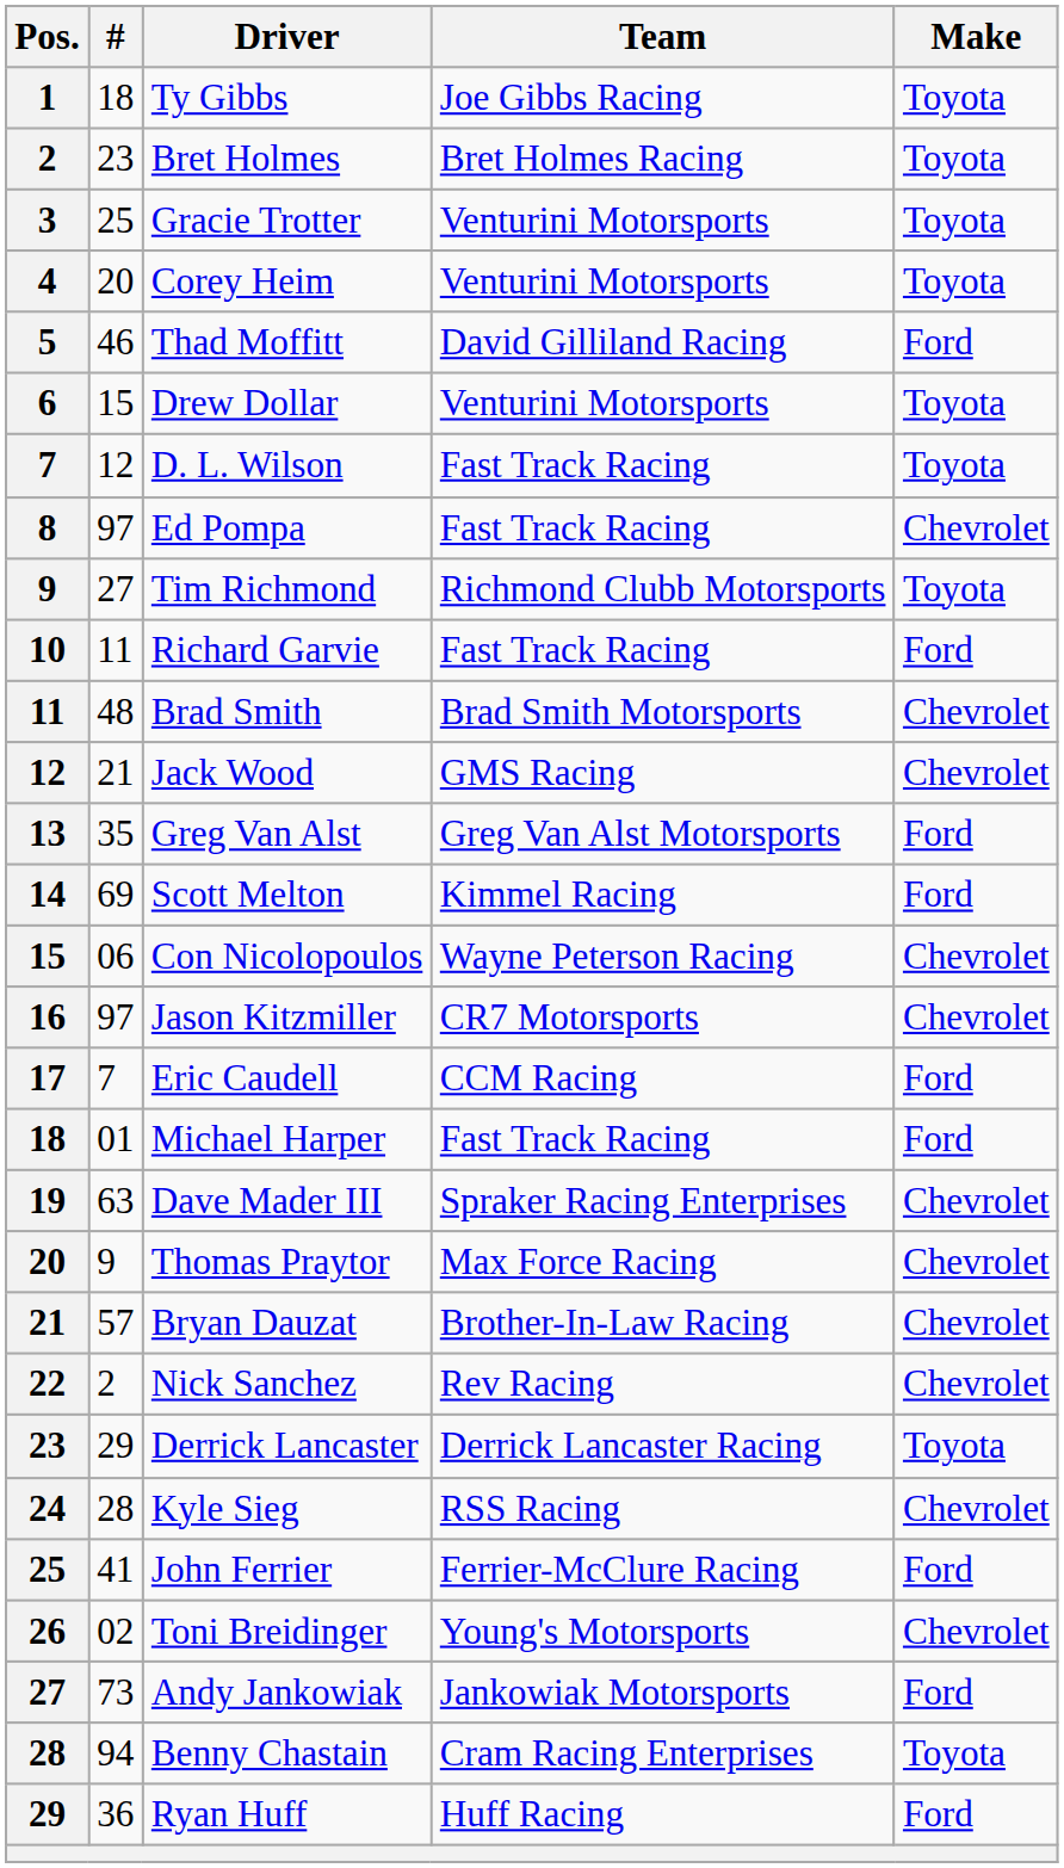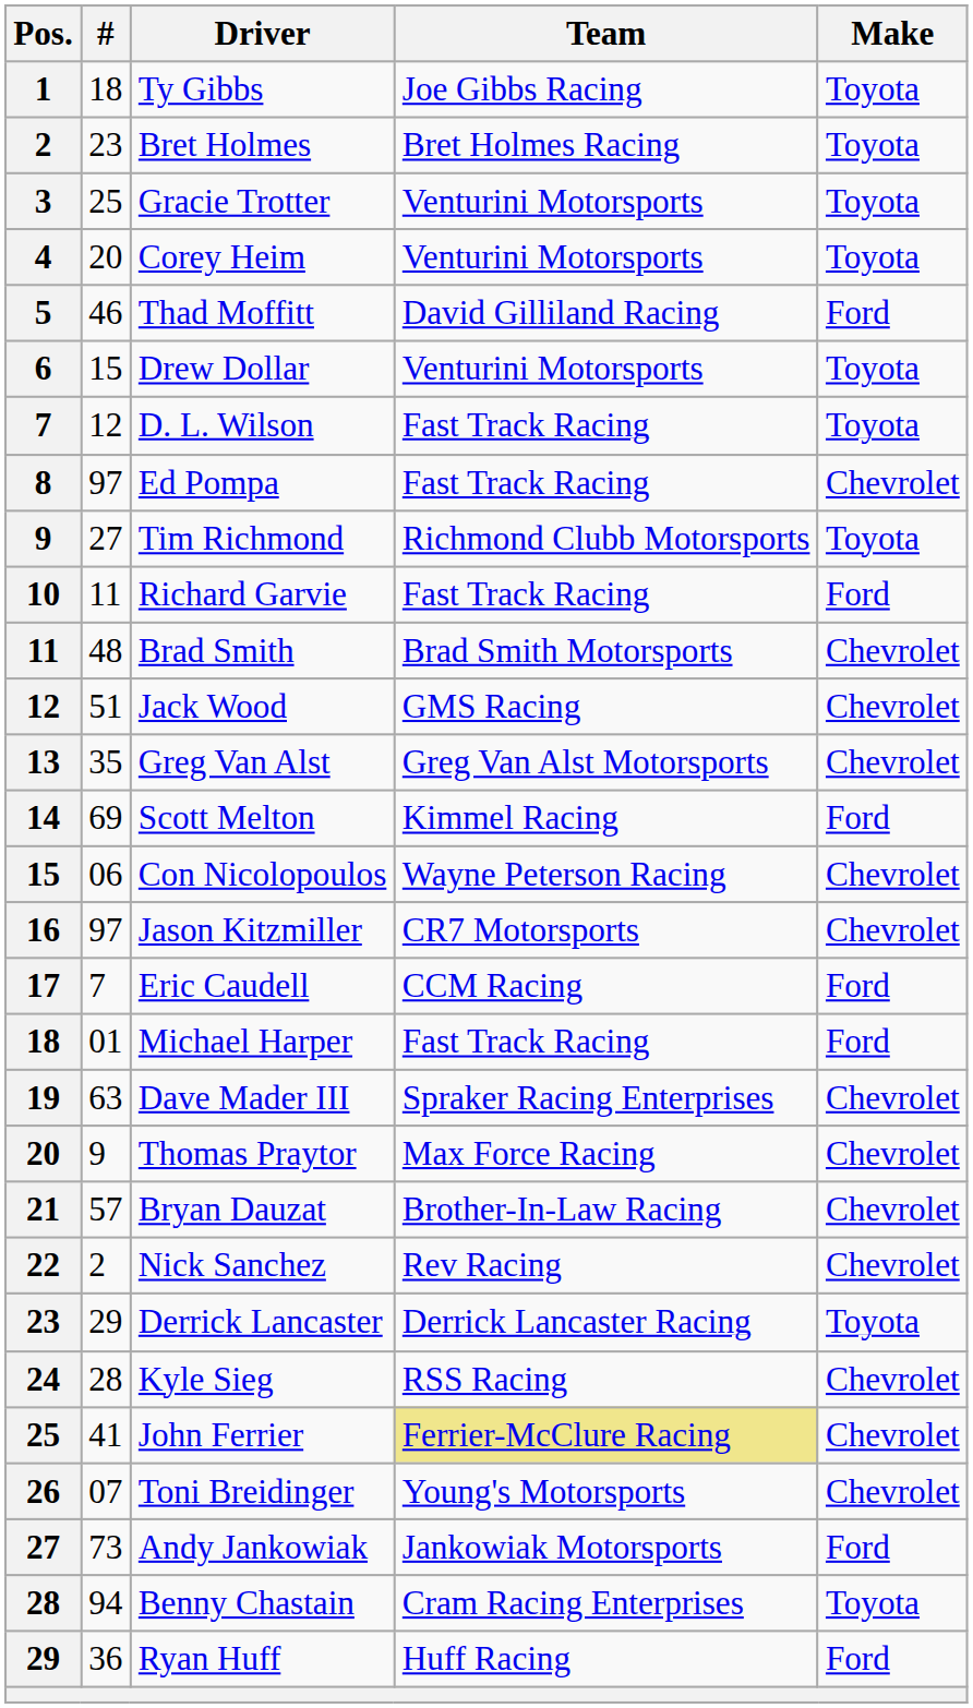 <table class="wikitable" style="font-size:95%">
 <tr>
 <th>Pos.</th>
 <th>#</th>
 <th>Driver</th>
 <th>Team</th>
 <th>Make</th>
 </tr>
 <tr>
 <th>1</th>
 <td>18</td>
 <td><a href='#'>Ty Gibbs</a></td>
 <td><a href='#'>Joe Gibbs Racing</a></td>
 <td><a href='#'>Toyota</a></td>
 </tr>
 <tr>
 <th>2</th>
 <td>23</td>
 <td><a href='#'>Bret Holmes</a></td>
 <td><a href='#'>Bret Holmes Racing</a></td>
 <td><a href='#'>Toyota</a></td>
 </tr>
 <tr>
 <th>3</th>
 <td>25</td>
 <td><a href='#'>Gracie Trotter</a></td>
 <td><a href='#'>Venturini Motorsports</a></td>
 <td><a href='#'>Toyota</a></td>
 </tr>
 <tr>
 <th>4</th>
 <td>20</td>
 <td><a href='#'>Corey Heim</a></td>
 <td><a href='#'>Venturini Motorsports</a></td>
 <td><a href='#'>Toyota</a></td>
 </tr>
 <tr>
 <th>5</th>
 <td>46</td>
 <td><a href='#'>Thad Moffitt</a></td>
 <td><a href='#'>David Gilliland Racing</a></td>
 <td><a href='#'>Ford</a></td>
 </tr>
 <tr>
 <th>6</th>
 <td>15</td>
 <td><a href='#'>Drew Dollar</a></td>
 <td><a href='#'>Venturini Motorsports</a></td>
 <td><a href='#'>Toyota</a></td>
 </tr>
 <tr>
 <th>7</th>
 <td>12</td>
 <td><a href='#'>D. L. Wilson</a></td>
 <td><a href='#'>Fast Track Racing</a></td>
 <td><a href='#'>Toyota</a></td>
 </tr>
 <tr>
 <th>8</th>
 <td>97</td>
 <td><a href='#'>Ed Pompa</a></td>
 <td><a href='#'>Fast Track Racing</a></td>
 <td><a href='#'>Chevrolet</a></td>
 </tr>
 <tr>
 <th>9</th>
 <td>27</td>
 <td><a href='#'>Tim Richmond</a></td>
 <td><a href='#'>Richmond Clubb Motorsports</a></td>
 <td><a href='#'>Toyota</a></td>
 </tr>
 <tr>
 <th>10</th>
 <td>11</td>
 <td><a href='#'>Richard Garvie</a></td>
 <td><a href='#'>Fast Track Racing</a></td>
 <td><a href='#'>Ford</a></td>
 </tr>
 <tr>
 <th>11</th>
 <td>48</td>
 <td><a href='#'>Brad Smith</a></td>
 <td><a href='#'>Brad Smith Motorsports</a></td>
 <td><a href='#'>Chevrolet</a></td>
 </tr>
 <tr>
 <th>12</th>
-<td>21</td>
+<td>51</td>
 <td><a href='#'>Jack Wood</a></td>
 <td><a href='#'>GMS Racing</a></td>
 <td><a href='#'>Chevrolet</a></td>
 </tr>
 <tr>
 <th>13</th>
 <td>35</td>
 <td><a href='#'>Greg Van Alst</a></td>
 <td><a href='#'>Greg Van Alst Motorsports</a></td>
-<td><a href='#'>Ford</a></td>
+<td><a href='#'>Chevrolet</a></td>
 </tr>
 <tr>
 <th>14</th>
 <td>69</td>
 <td><a href='#'>Scott Melton</a></td>
 <td><a href='#'>Kimmel Racing</a></td>
 <td><a href='#'>Ford</a></td>
 </tr>
 <tr>
 <th>15</th>
 <td>06</td>
 <td><a href='#'>Con Nicolopoulos</a></td>
 <td><a href='#'>Wayne Peterson Racing</a></td>
 <td><a href='#'>Chevrolet</a></td>
 </tr>
 <tr>
 <th>16</th>
 <td>97</td>
 <td><a href='#'>Jason Kitzmiller</a></td>
 <td><a href='#'>CR7 Motorsports</a></td>
 <td><a href='#'>Chevrolet</a></td>
 </tr>
 <tr>
 <th>17</th>
 <td>7</td>
 <td><a href='#'>Eric Caudell</a></td>
 <td><a href='#'>CCM Racing</a></td>
 <td><a href='#'>Ford</a></td>
 </tr>
 <tr>
 <th>18</th>
 <td>01</td>
 <td><a href='#'>Michael Harper</a></td>
 <td><a href='#'>Fast Track Racing</a></td>
 <td><a href='#'>Ford</a></td>
 </tr>
 <tr>
 <th>19</th>
 <td>63</td>
 <td><a href='#'>Dave Mader III</a></td>
 <td><a href='#'>Spraker Racing Enterprises</a></td>
 <td><a href='#'>Chevrolet</a></td>
 </tr>
 <tr>
 <th>20</th>
 <td>9</td>
 <td><a href='#'>Thomas Praytor</a></td>
 <td><a href='#'>Max Force Racing</a></td>
 <td><a href='#'>Chevrolet</a></td>
 </tr>
 <tr>
 <th>21</th>
 <td>57</td>
 <td><a href='#'>Bryan Dauzat</a></td>
 <td><a href='#'>Brother-In-Law Racing</a></td>
 <td><a href='#'>Chevrolet</a></td>
 </tr>
 <tr>
 <th>22</th>
 <td>2</td>
 <td><a href='#'>Nick Sanchez</a></td>
 <td><a href='#'>Rev Racing</a></td>
 <td><a href='#'>Chevrolet</a></td>
 </tr>
 <tr>
 <th>23</th>
 <td>29</td>
 <td><a href='#'>Derrick Lancaster</a></td>
 <td><a href='#'>Derrick Lancaster Racing</a></td>
 <td><a href='#'>Toyota</a></td>
 </tr>
 <tr>
 <th>24</th>
 <td>28</td>
 <td><a href='#'>Kyle Sieg</a></td>
 <td><a href='#'>RSS Racing</a></td>
 <td><a href='#'>Chevrolet</a></td>
 </tr>
 <tr>
 <th>25</th>
 <td>41</td>
 <td><a href='#'>John Ferrier</a></td>
-<td><a href='#'>Ferrier-McClure Racing</a></td>
-<td><a href='#'>Ford</a></td>
+<td style="background: khaki;"><a href='#'>Ferrier-McClure Racing</a></td>
+<td><a href='#'>Chevrolet</a></td>
 </tr>
 <tr>
 <th>26</th>
-<td>02</td>
+<td>07</td>
 <td><a href='#'>Toni Breidinger</a></td>
 <td><a href='#'>Young's Motorsports</a></td>
 <td><a href='#'>Chevrolet</a></td>
 </tr>
 <tr>
 <th>27</th>
 <td>73</td>
 <td><a href='#'>Andy Jankowiak</a></td>
 <td><a href='#'>Jankowiak Motorsports</a></td>
 <td><a href='#'>Ford</a></td>
 </tr>
 <tr>
 <th>28</th>
 <td>94</td>
 <td><a href='#'>Benny Chastain</a></td>
 <td><a href='#'>Cram Racing Enterprises</a></td>
 <td><a href='#'>Toyota</a></td>
 </tr>
 <tr>
 <th>29</th>
 <td>36</td>
 <td><a href='#'>Ryan Huff</a></td>
 <td><a href='#'>Huff Racing</a></td>
 <td><a href='#'>Ford</a></td>
 </tr>
 <tr>
 <th colspan="5"></th>
 </tr>
 </table>
